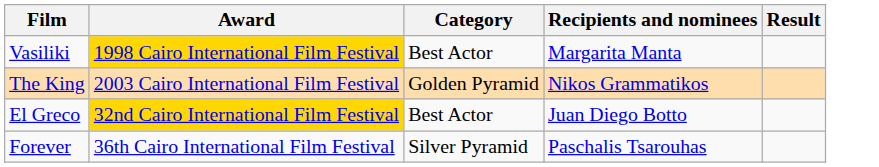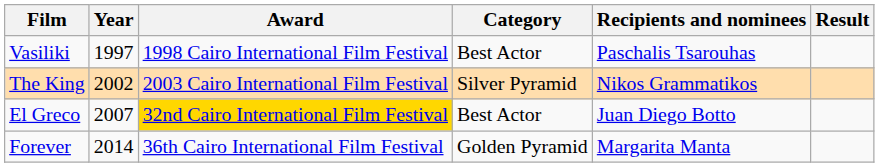 <table class="wikitable">
 <tr>
 <th>Film</th>
+<th>Year</th>
 <th>Award</th>
 <th>Category</th>
 <th>Recipients and nominees</th>
 <th>Result</th>
 </tr>
 <tr>
 <td><a href='#'>Vasiliki</a></td>
-<td style="background: gold;"><a href='#'>1998 Cairo International Film Festival</a></td>
+<td>1997</td>
+<td><a href='#'>1998 Cairo International Film Festival</a></td>
 <td>Best Actor</td>
-<td><a href='#'>Margarita Manta</a></td>
+<td><a href='#'>Paschalis Tsarouhas</a></td>
 <td></td>
 </tr>
 <tr style="background:#FFDEAD;">
 <td><a href='#'>The King</a></td>
+<td>2002</td>
 <td><a href='#'>2003 Cairo International Film Festival</a></td>
-<td>Golden Pyramid</td>
+<td>Silver Pyramid</td>
 <td><a href='#'>Nikos Grammatikos</a></td>
 <td></td>
 </tr>
 <tr>
 <td><a href='#'>El Greco</a></td>
+<td>2007</td>
 <td style="background: gold;"><a href='#'>32nd Cairo International Film Festival</a></td>
 <td>Best Actor</td>
 <td><a href='#'>Juan Diego Botto</a></td>
 <td></td>
 </tr>
 <tr>
 <td><a href='#'>Forever</a></td>
+<td>2014</td>
 <td><a href='#'>36th Cairo International Film Festival</a></td>
-<td>Silver Pyramid</td>
-<td><a href='#'>Paschalis Tsarouhas</a></td>
+<td>Golden Pyramid</td>
+<td><a href='#'>Margarita Manta</a></td>
 <td></td>
 </tr>
 </table>
